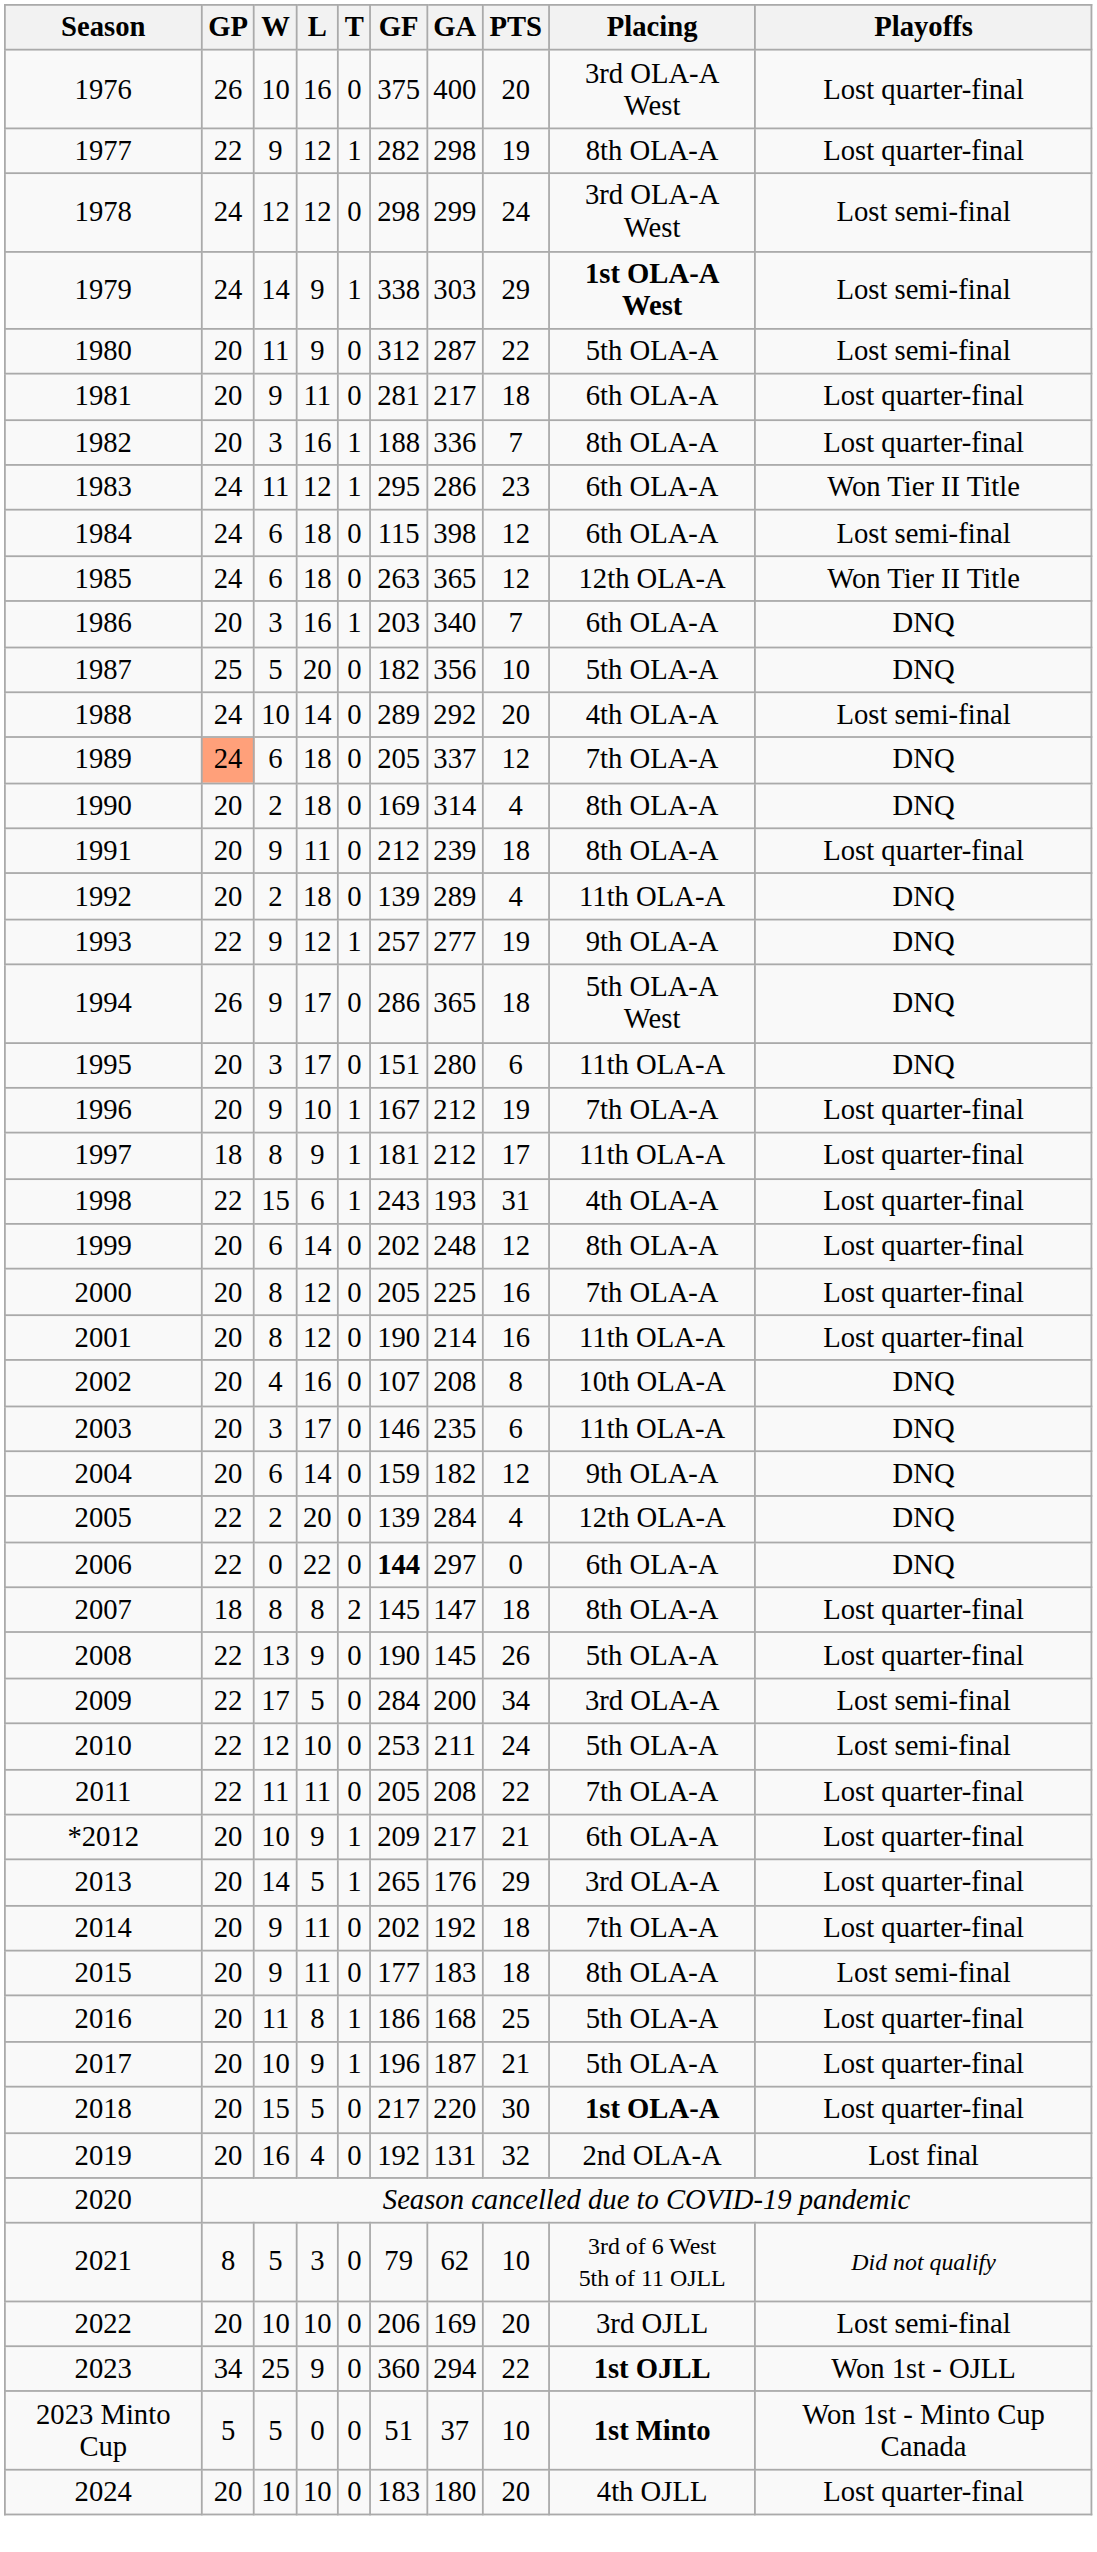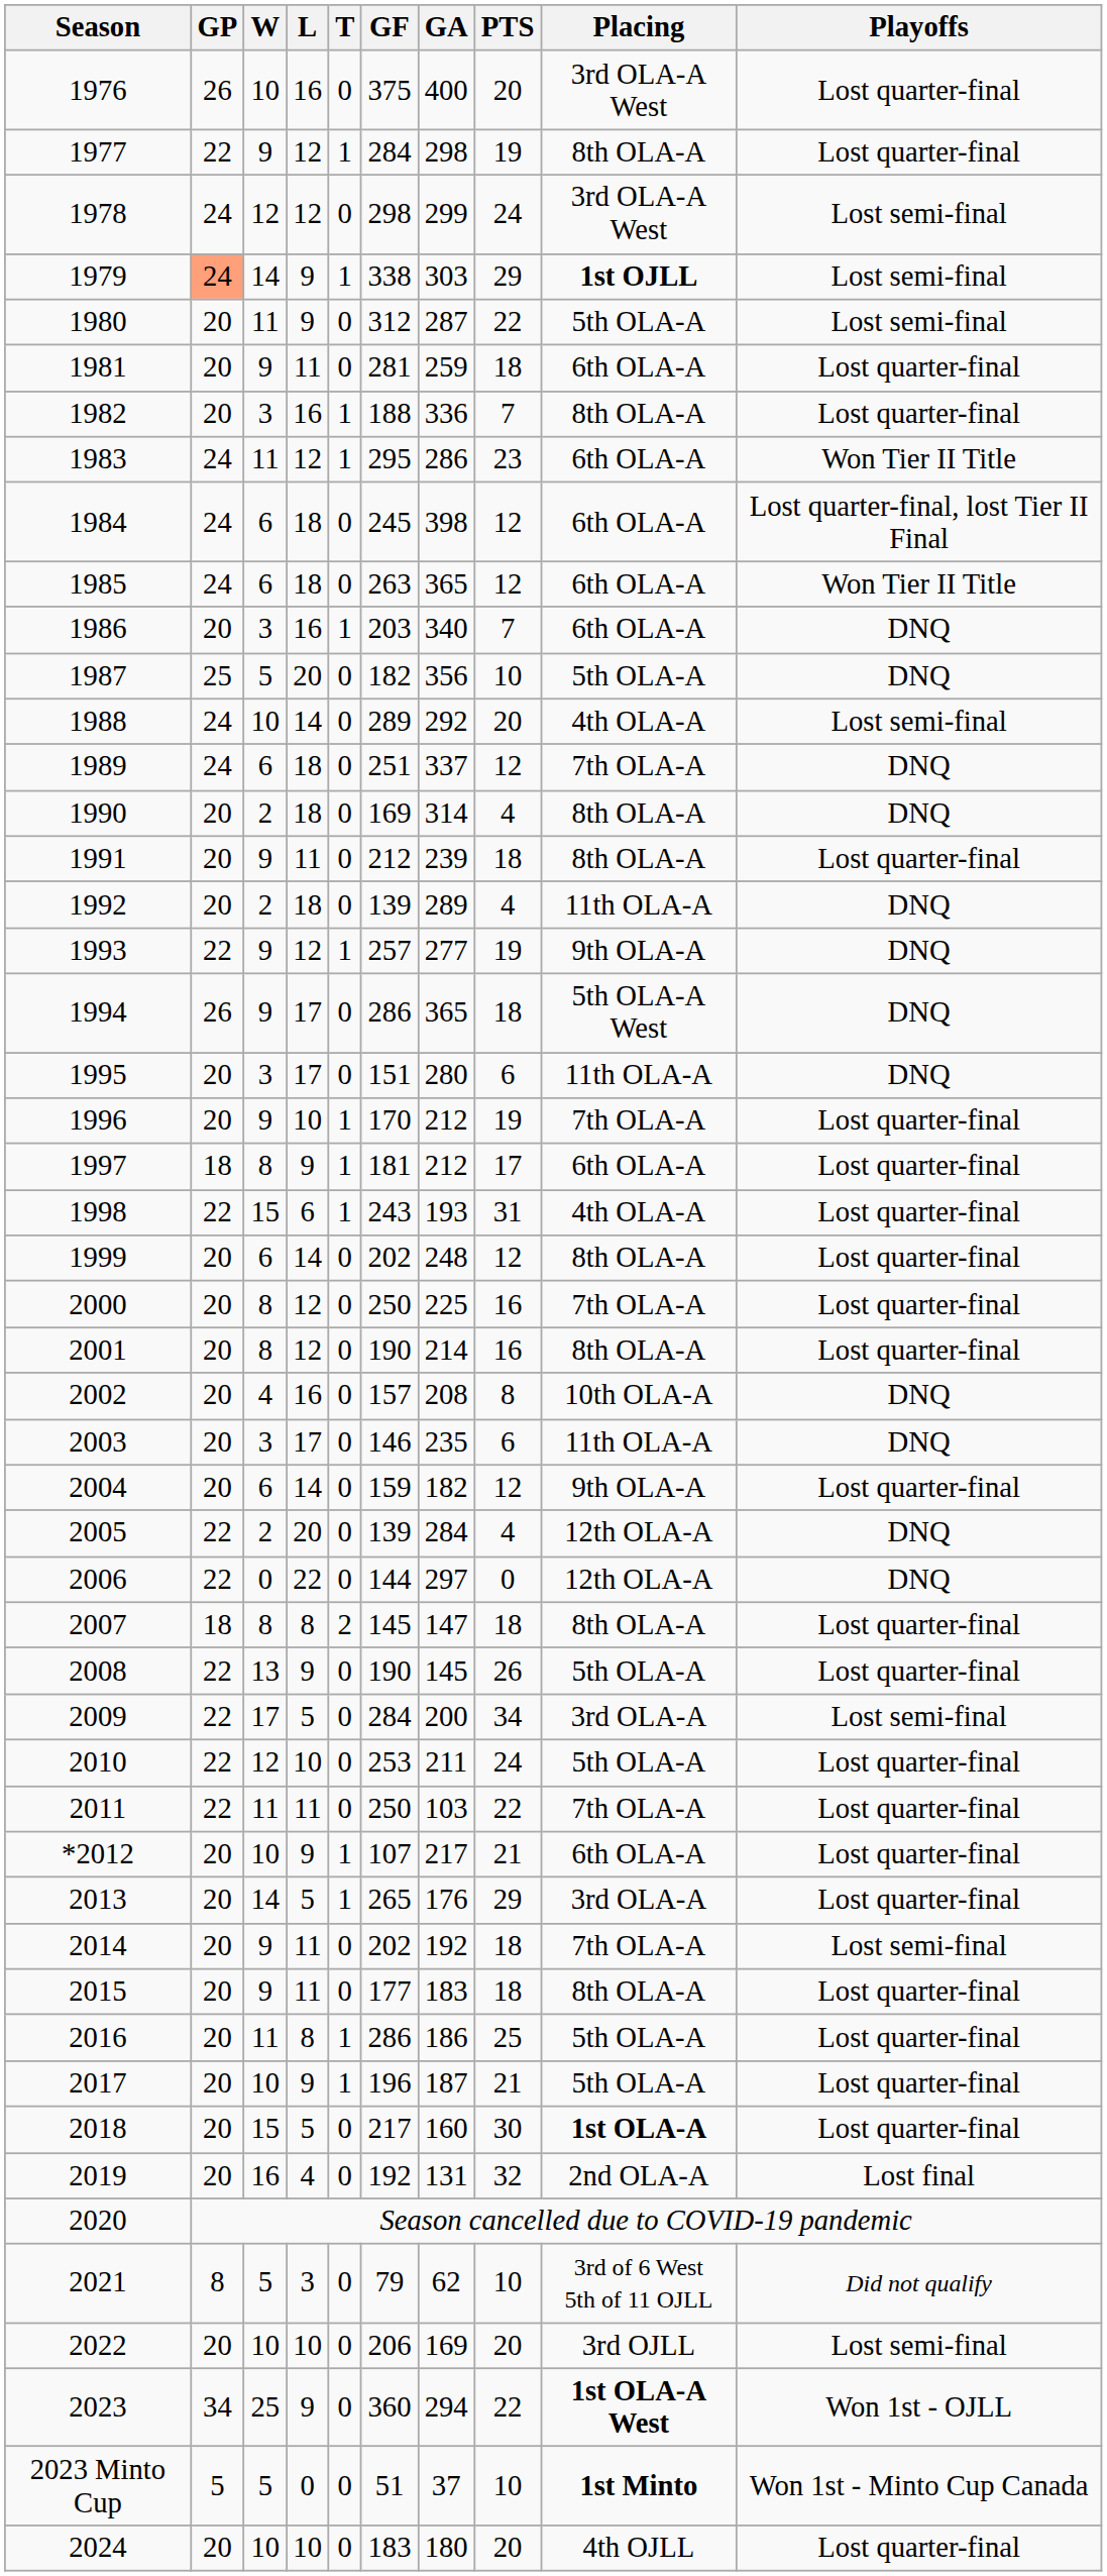 <table class="wikitable" style="text-align:center">
 <tr>
 <th>Season</th>
 <th>GP</th>
 <th>W</th>
 <th>L</th>
 <th>T</th>
 <th>GF</th>
 <th>GA</th>
 <th>PTS</th>
 <th>Placing</th>
 <th>Playoffs</th>
 </tr>
 <tr>
 <td>1976</td>
 <td>26</td>
 <td>10</td>
 <td>16</td>
 <td>0</td>
 <td>375</td>
 <td>400</td>
 <td>20</td>
 <td>3rd OLA-A West</td>
 <td>Lost quarter-final</td>
 </tr>
 <tr>
 <td>1977</td>
 <td>22</td>
 <td>9</td>
 <td>12</td>
 <td>1</td>
-<td>282</td>
+<td>284</td>
 <td>298</td>
 <td>19</td>
 <td>8th OLA-A</td>
 <td>Lost quarter-final</td>
 </tr>
 <tr>
 <td>1978</td>
 <td>24</td>
 <td>12</td>
 <td>12</td>
 <td>0</td>
 <td>298</td>
 <td>299</td>
 <td>24</td>
 <td>3rd OLA-A West</td>
 <td>Lost semi-final</td>
 </tr>
 <tr>
 <td>1979</td>
-<td>24</td>
+<td style="background: lightsalmon;">24</td>
 <td>14</td>
 <td>9</td>
 <td>1</td>
 <td>338</td>
 <td>303</td>
 <td>29</td>
-<td><strong>1st OLA-A West</strong></td>
+<td><strong>1st  OJLL</strong></td>
 <td>Lost semi-final</td>
 </tr>
 <tr>
 <td>1980</td>
 <td>20</td>
 <td>11</td>
 <td>9</td>
 <td>0</td>
 <td>312</td>
 <td>287</td>
 <td>22</td>
 <td>5th OLA-A</td>
 <td>Lost semi-final</td>
 </tr>
 <tr>
 <td>1981</td>
 <td>20</td>
 <td>9</td>
 <td>11</td>
 <td>0</td>
 <td>281</td>
-<td>217</td>
+<td>259</td>
 <td>18</td>
 <td>6th OLA-A</td>
 <td>Lost quarter-final</td>
 </tr>
 <tr>
 <td>1982</td>
 <td>20</td>
 <td>3</td>
 <td>16</td>
 <td>1</td>
 <td>188</td>
 <td>336</td>
 <td>7</td>
 <td>8th OLA-A</td>
 <td>Lost quarter-final</td>
 </tr>
 <tr>
 <td>1983</td>
 <td>24</td>
 <td>11</td>
 <td>12</td>
 <td>1</td>
 <td>295</td>
 <td>286</td>
 <td>23</td>
 <td>6th OLA-A</td>
 <td>Won Tier II Title</td>
 </tr>
 <tr>
 <td>1984</td>
 <td>24</td>
 <td>6</td>
 <td>18</td>
 <td>0</td>
-<td>115</td>
+<td>245</td>
 <td>398</td>
 <td>12</td>
 <td>6th OLA-A</td>
-<td>Lost semi-final</td>
+<td>Lost quarter-final, lost Tier II Final</td>
 </tr>
 <tr>
 <td>1985</td>
 <td>24</td>
 <td>6</td>
 <td>18</td>
 <td>0</td>
 <td>263</td>
 <td>365</td>
 <td>12</td>
-<td>12th OLA-A</td>
+<td>6th OLA-A</td>
 <td>Won Tier II Title</td>
 </tr>
 <tr>
 <td>1986</td>
 <td>20</td>
 <td>3</td>
 <td>16</td>
 <td>1</td>
 <td>203</td>
 <td>340</td>
 <td>7</td>
 <td>6th OLA-A</td>
 <td>DNQ</td>
 </tr>
 <tr>
 <td>1987</td>
 <td>25</td>
 <td>5</td>
 <td>20</td>
 <td>0</td>
 <td>182</td>
 <td>356</td>
 <td>10</td>
 <td>5th OLA-A</td>
 <td>DNQ</td>
 </tr>
 <tr>
 <td>1988</td>
 <td>24</td>
 <td>10</td>
 <td>14</td>
 <td>0</td>
 <td>289</td>
 <td>292</td>
 <td>20</td>
 <td>4th OLA-A</td>
 <td>Lost semi-final</td>
 </tr>
 <tr>
 <td>1989</td>
-<td style="background: lightsalmon;">24</td>
+<td>24</td>
 <td>6</td>
 <td>18</td>
 <td>0</td>
-<td>205</td>
+<td>251</td>
 <td>337</td>
 <td>12</td>
 <td>7th OLA-A</td>
 <td>DNQ</td>
 </tr>
 <tr>
 <td>1990</td>
 <td>20</td>
 <td>2</td>
 <td>18</td>
 <td>0</td>
 <td>169</td>
 <td>314</td>
 <td>4</td>
 <td>8th OLA-A</td>
 <td>DNQ</td>
 </tr>
 <tr>
 <td>1991</td>
 <td>20</td>
 <td>9</td>
 <td>11</td>
 <td>0</td>
 <td>212</td>
 <td>239</td>
 <td>18</td>
 <td>8th OLA-A</td>
 <td>Lost quarter-final</td>
 </tr>
 <tr>
 <td>1992</td>
 <td>20</td>
 <td>2</td>
 <td>18</td>
 <td>0</td>
 <td>139</td>
 <td>289</td>
 <td>4</td>
 <td>11th OLA-A</td>
 <td>DNQ</td>
 </tr>
 <tr>
 <td>1993</td>
 <td>22</td>
 <td>9</td>
 <td>12</td>
 <td>1</td>
 <td>257</td>
 <td>277</td>
 <td>19</td>
 <td>9th OLA-A</td>
 <td>DNQ</td>
 </tr>
 <tr>
 <td>1994</td>
 <td>26</td>
 <td>9</td>
 <td>17</td>
 <td>0</td>
 <td>286</td>
 <td>365</td>
 <td>18</td>
 <td>5th OLA-A West</td>
 <td>DNQ</td>
 </tr>
 <tr>
 <td>1995</td>
 <td>20</td>
 <td>3</td>
 <td>17</td>
 <td>0</td>
 <td>151</td>
 <td>280</td>
 <td>6</td>
 <td>11th OLA-A</td>
 <td>DNQ</td>
 </tr>
 <tr>
 <td>1996</td>
 <td>20</td>
 <td>9</td>
 <td>10</td>
 <td>1</td>
-<td>167</td>
+<td>170</td>
 <td>212</td>
 <td>19</td>
 <td>7th OLA-A</td>
 <td>Lost quarter-final</td>
 </tr>
 <tr>
 <td>1997</td>
 <td>18</td>
 <td>8</td>
 <td>9</td>
 <td>1</td>
 <td>181</td>
 <td>212</td>
 <td>17</td>
-<td>11th OLA-A</td>
+<td>6th OLA-A</td>
 <td>Lost quarter-final</td>
 </tr>
 <tr>
 <td>1998</td>
 <td>22</td>
 <td>15</td>
 <td>6</td>
 <td>1</td>
 <td>243</td>
 <td>193</td>
 <td>31</td>
 <td>4th OLA-A</td>
 <td>Lost quarter-final</td>
 </tr>
 <tr>
 <td>1999</td>
 <td>20</td>
 <td>6</td>
 <td>14</td>
 <td>0</td>
 <td>202</td>
 <td>248</td>
 <td>12</td>
 <td>8th OLA-A</td>
 <td>Lost quarter-final</td>
 </tr>
 <tr>
 <td>2000</td>
 <td>20</td>
 <td>8</td>
 <td>12</td>
 <td>0</td>
-<td>205</td>
+<td>250</td>
 <td>225</td>
 <td>16</td>
 <td>7th OLA-A</td>
 <td>Lost quarter-final</td>
 </tr>
 <tr>
 <td>2001</td>
 <td>20</td>
 <td>8</td>
 <td>12</td>
 <td>0</td>
 <td>190</td>
 <td>214</td>
 <td>16</td>
-<td>11th OLA-A</td>
+<td>8th OLA-A</td>
 <td>Lost quarter-final</td>
 </tr>
 <tr>
 <td>2002</td>
 <td>20</td>
 <td>4</td>
 <td>16</td>
 <td>0</td>
-<td>107</td>
+<td>157</td>
 <td>208</td>
 <td>8</td>
 <td>10th OLA-A</td>
 <td>DNQ</td>
 </tr>
 <tr>
 <td>2003</td>
 <td>20</td>
 <td>3</td>
 <td>17</td>
 <td>0</td>
 <td>146</td>
 <td>235</td>
 <td>6</td>
 <td>11th OLA-A</td>
 <td>DNQ</td>
 </tr>
 <tr>
 <td>2004</td>
 <td>20</td>
 <td>6</td>
 <td>14</td>
 <td>0</td>
 <td>159</td>
 <td>182</td>
 <td>12</td>
 <td>9th OLA-A</td>
-<td>DNQ</td>
+<td>Lost quarter-final</td>
 </tr>
 <tr>
 <td>2005</td>
 <td>22</td>
 <td>2</td>
 <td>20</td>
 <td>0</td>
 <td>139</td>
 <td>284</td>
 <td>4</td>
 <td>12th OLA-A</td>
 <td>DNQ</td>
 </tr>
 <tr>
 <td>2006</td>
 <td>22</td>
 <td>0</td>
 <td>22</td>
 <td>0</td>
-<td><strong>144</strong></td>
+<td>144</td>
 <td>297</td>
 <td>0</td>
-<td>6th OLA-A</td>
+<td>12th OLA-A</td>
 <td>DNQ</td>
 </tr>
 <tr>
 <td>2007</td>
 <td>18</td>
 <td>8</td>
 <td>8</td>
 <td>2</td>
 <td>145</td>
 <td>147</td>
 <td>18</td>
 <td>8th OLA-A</td>
 <td>Lost quarter-final</td>
 </tr>
 <tr>
 <td>2008</td>
 <td>22</td>
 <td>13</td>
 <td>9</td>
 <td>0</td>
 <td>190</td>
 <td>145</td>
 <td>26</td>
 <td>5th OLA-A</td>
 <td>Lost quarter-final</td>
 </tr>
 <tr>
 <td>2009</td>
 <td>22</td>
 <td>17</td>
 <td>5</td>
 <td>0</td>
 <td>284</td>
 <td>200</td>
 <td>34</td>
 <td>3rd OLA-A</td>
 <td>Lost semi-final</td>
 </tr>
 <tr>
 <td>2010</td>
 <td>22</td>
 <td>12</td>
 <td>10</td>
 <td>0</td>
 <td>253</td>
 <td>211</td>
 <td>24</td>
 <td>5th OLA-A</td>
-<td>Lost semi-final</td>
+<td>Lost quarter-final</td>
 </tr>
 <tr>
 <td>2011</td>
 <td>22</td>
 <td>11</td>
 <td>11</td>
 <td>0</td>
-<td>205</td>
-<td>208</td>
+<td>250</td>
+<td>103</td>
 <td>22</td>
 <td>7th OLA-A</td>
 <td>Lost quarter-final</td>
 </tr>
 <tr>
 <td>*2012</td>
 <td>20</td>
 <td>10</td>
 <td>9</td>
 <td>1</td>
-<td>209</td>
+<td>107</td>
 <td>217</td>
 <td>21</td>
 <td>6th OLA-A</td>
 <td>Lost quarter-final</td>
 </tr>
 <tr>
 <td>2013</td>
 <td>20</td>
 <td>14</td>
 <td>5</td>
 <td>1</td>
 <td>265</td>
 <td>176</td>
 <td>29</td>
 <td>3rd OLA-A</td>
 <td>Lost quarter-final</td>
 </tr>
 <tr>
 <td>2014</td>
 <td>20</td>
 <td>9</td>
 <td>11</td>
 <td>0</td>
 <td>202</td>
 <td>192</td>
 <td>18</td>
 <td>7th OLA-A</td>
-<td>Lost quarter-final</td>
+<td>Lost semi-final</td>
 </tr>
 <tr>
 <td>2015</td>
 <td>20</td>
 <td>9</td>
 <td>11</td>
 <td>0</td>
 <td>177</td>
 <td>183</td>
 <td>18</td>
 <td>8th OLA-A</td>
-<td>Lost semi-final</td>
+<td>Lost quarter-final</td>
 </tr>
 <tr>
 <td>2016</td>
 <td>20</td>
 <td>11</td>
 <td>8</td>
 <td>1</td>
+<td>286</td>
 <td>186</td>
-<td>168</td>
 <td>25</td>
 <td>5th OLA-A</td>
 <td>Lost quarter-final</td>
 </tr>
 <tr>
 <td>2017</td>
 <td>20</td>
 <td>10</td>
 <td>9</td>
 <td>1</td>
 <td>196</td>
 <td>187</td>
 <td>21</td>
 <td>5th OLA-A</td>
 <td>Lost quarter-final</td>
 </tr>
 <tr>
 <td>2018</td>
 <td>20</td>
 <td>15</td>
 <td>5</td>
 <td>0</td>
 <td>217</td>
-<td>220</td>
+<td>160</td>
 <td>30</td>
 <td><strong>1st OLA-A</strong></td>
 <td>Lost quarter-final</td>
 </tr>
 <tr>
 <td>2019</td>
 <td>20</td>
 <td>16</td>
 <td>4</td>
 <td>0</td>
 <td>192</td>
 <td>131</td>
 <td>32</td>
 <td>2nd OLA-A</td>
 <td>Lost final</td>
 </tr>
 <tr>
 <td>2020</td>
 <td colspan="9"><em>Season cancelled due to COVID-19 pandemic</em></td>
 </tr>
 <tr>
 <td>2021</td>
 <td>8</td>
 <td>5</td>
 <td>3</td>
 <td>0</td>
 <td>79</td>
 <td>62</td>
 <td>10</td>
 <td><small>3rd of 6 West<br>5th of 11 OJLL</small></td>
 <td><small><em>Did not qualify</small></td>
 </tr>
 <tr>
 <td>2022</td>
 <td>20</td>
 <td>10</td>
 <td>10</td>
 <td>0</td>
 <td>206</td>
 <td>169</td>
 <td>20</td>
 <td>3rd OJLL</td>
 <td>Lost semi-final</td>
 </tr>
 <tr>
 <td>2023</td>
 <td>34</td>
 <td>25</td>
 <td>9</td>
 <td>0</td>
 <td>360</td>
 <td>294</td>
 <td>22</td>
-<td><strong>1st  OJLL</strong></td>
+<td><strong>1st OLA-A West</strong></td>
 <td>Won 1st - OJLL</td>
 </tr>
 <tr>
 <td>2023 Minto Cup</td>
 <td>5</td>
 <td>5</td>
 <td>0</td>
 <td>0</td>
 <td>51</td>
 <td>37</td>
 <td>10</td>
 <td><strong>1st Minto</strong></td>
 <td>Won 1st - Minto Cup Canada</td>
 </tr>
 <tr>
 <td>2024</td>
 <td>20</td>
 <td>10</td>
 <td>10</td>
 <td>0</td>
 <td>183</td>
 <td>180</td>
 <td>20</td>
 <td>4th OJLL</td>
 <td>Lost quarter-final</td>
 </tr>
 </table>
